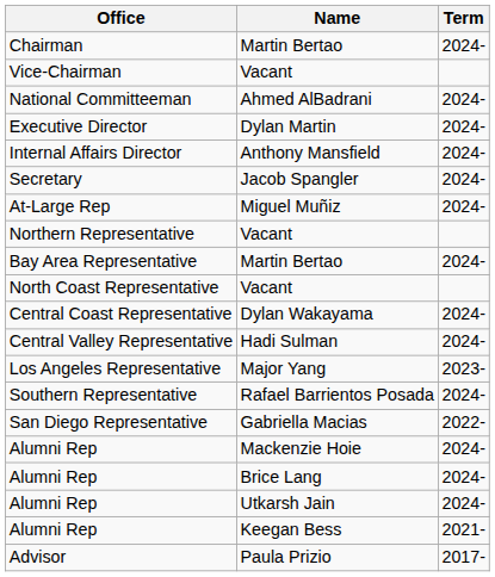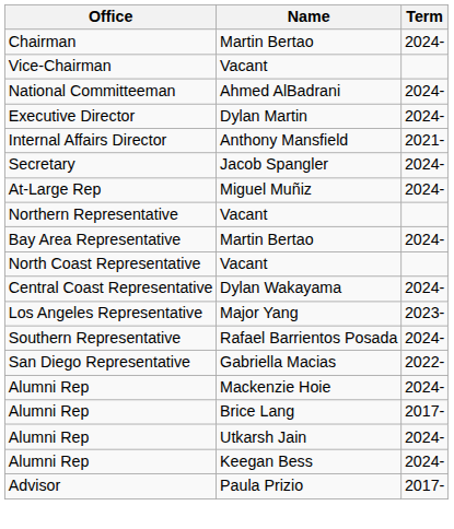 <table class="wikitable">
 <tr>
 <th>Office</th>
 <th>Name</th>
 <th>Term</th>
 </tr>
 <tr>
 <td>Chairman</td>
 <td>Martin Bertao</td>
 <td>2024-</td>
 </tr>
 <tr>
 <td>Vice-Chairman</td>
 <td>Vacant</td>
 <td></td>
 </tr>
 <tr>
 <td>National Committeeman</td>
 <td>Ahmed AlBadrani</td>
 <td>2024-</td>
 </tr>
 <tr>
 <td>Executive Director</td>
 <td>Dylan Martin</td>
 <td>2024-</td>
 </tr>
 <tr>
 <td>Internal Affairs Director</td>
 <td>Anthony Mansfield</td>
-<td>2024-</td>
+<td>2021-</td>
 </tr>
 <tr>
 <td>Secretary</td>
 <td>Jacob Spangler</td>
 <td>2024-</td>
 </tr>
 <tr>
 <td>At-Large Rep</td>
 <td>Miguel Muñiz</td>
 <td>2024-</td>
 </tr>
 <tr>
 <td>Northern Representative</td>
 <td>Vacant</td>
 <td></td>
 </tr>
 <tr>
 <td>Bay Area Representative</td>
 <td>Martin Bertao</td>
 <td>2024-</td>
 </tr>
 <tr>
 <td>North Coast Representative</td>
 <td>Vacant</td>
 <td></td>
 </tr>
 <tr>
 <td>Central Coast Representative</td>
 <td>Dylan Wakayama</td>
 <td>2024-</td>
 </tr>
 <tr>
-<td>Central Valley Representative</td>
-<td>Hadi Sulman</td>
-<td>2024-</td>
-</tr>
-<tr>
 <td>Los Angeles Representative</td>
 <td>Major Yang</td>
 <td>2023-</td>
 </tr>
 <tr>
 <td>Southern Representative</td>
 <td>Rafael Barrientos Posada</td>
 <td>2024-</td>
 </tr>
 <tr>
 <td>San Diego Representative</td>
 <td>Gabriella Macias</td>
 <td>2022-</td>
 </tr>
 <tr>
 <td>Alumni Rep</td>
 <td>Mackenzie Hoie</td>
 <td>2024-</td>
 </tr>
 <tr>
 <td>Alumni Rep</td>
 <td>Brice Lang</td>
-<td>2024-</td>
+<td>2017-</td>
 </tr>
 <tr>
 <td>Alumni Rep</td>
 <td>Utkarsh Jain</td>
 <td>2024-</td>
 </tr>
 <tr>
 <td>Alumni Rep</td>
 <td>Keegan Bess</td>
-<td>2021-</td>
+<td>2024-</td>
 </tr>
 <tr>
 <td>Advisor</td>
 <td>Paula Prizio</td>
 <td>2017-</td>
 </tr>
 </table>
